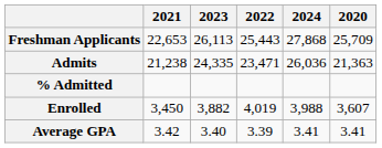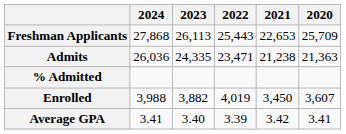 <table class="wikitable" style="text-align:center">
 <tr>
 <th></th>
-<th>2021 </th>
+<th>2024 </th>
 <th>2023 </th>
 <th>2022 </th>
-<th>2024 </th>
+<th>2021 </th>
 <th>2020 </th>
 </tr>
 <tr>
 <th>Freshman Applicants</th>
-<td>22,653</td>
+<td>27,868</td>
 <td>26,113</td>
 <td>25,443</td>
-<td>27,868</td>
+<td>22,653</td>
 <td>25,709</td>
 </tr>
 <tr>
 <th>Admits</th>
-<td>21,238</td>
+<td>26,036</td>
 <td>24,335</td>
 <td>23,471</td>
-<td>26,036</td>
+<td>21,238</td>
 <td>21,363</td>
 </tr>
 <tr>
 <th>% Admitted</th>
 <td></td>
 <td></td>
 <td></td>
 <td></td>
 <td></td>
 </tr>
 <tr>
 <th>Enrolled</th>
-<td>3,450</td>
+<td>3,988</td>
 <td>3,882</td>
 <td>4,019</td>
-<td>3,988</td>
+<td>3,450</td>
 <td>3,607</td>
 </tr>
 <tr>
 <th>Average GPA</th>
-<td>3.42</td>
+<td>3.41</td>
 <td>3.40</td>
 <td>3.39</td>
-<td>3.41</td>
+<td>3.42</td>
 <td>3.41</td>
 </tr>
 </table>
